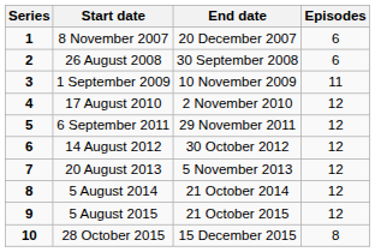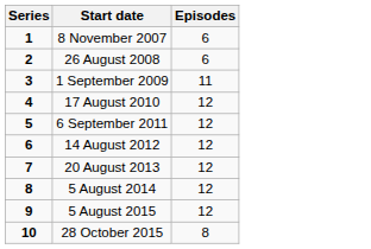 <table class="wikitable" style="text-align:center;">
 <tr>
 <th>Series</th>
 <th>Start date</th>
-<th>End date</th>
 <th>Episodes</th>
 </tr>
 <tr>
 <td><strong>1</strong></td>
 <td>8 November 2007</td>
-<td>20 December 2007</td>
 <td>6</td>
 </tr>
 <tr>
 <td><strong>2</strong></td>
 <td>26 August 2008</td>
-<td>30 September 2008</td>
 <td>6</td>
 </tr>
 <tr>
 <td><strong>3</strong></td>
 <td>1 September 2009</td>
-<td>10 November 2009</td>
 <td>11</td>
 </tr>
 <tr>
 <td><strong>4</strong></td>
 <td>17 August 2010</td>
-<td>2 November 2010</td>
 <td>12</td>
 </tr>
 <tr>
 <td><strong>5</strong></td>
 <td>6 September 2011</td>
-<td>29 November 2011</td>
 <td>12</td>
 </tr>
 <tr>
 <td><strong>6</strong></td>
 <td>14 August 2012</td>
-<td>30 October 2012</td>
 <td>12</td>
 </tr>
 <tr>
 <td><strong>7</strong></td>
 <td>20 August 2013</td>
-<td>5 November 2013</td>
 <td>12</td>
 </tr>
 <tr>
 <td><strong>8</strong></td>
 <td>5 August 2014</td>
-<td>21 October 2014</td>
 <td>12</td>
 </tr>
 <tr>
 <td><strong>9</strong></td>
 <td>5 August 2015</td>
-<td>21 October 2015</td>
 <td>12</td>
 </tr>
 <tr>
 <td><strong>10</strong></td>
 <td>28 October 2015</td>
-<td>15 December 2015</td>
 <td>8</td>
 </tr>
 </table>
